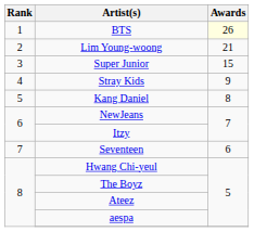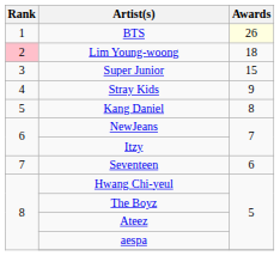 <table class="wikitable" style="text-align:center">
 <tr>
 <th>Rank</th>
 <th width="250">Artist(s)</th>
 <th>Awards</th>
 </tr>
 <tr>
 <td>1</td>
 <td><a href='#'>BTS</a></td>
 <td style="background: lightyellow;">26</td>
 </tr>
 <tr>
-<td>2</td>
+<td style="background: pink;">2</td>
 <td><a href='#'>Lim Young-woong</a></td>
-<td>21</td>
+<td>18</td>
 </tr>
 <tr>
 <td>3</td>
 <td><a href='#'>Super Junior</a></td>
 <td>15</td>
 </tr>
 <tr>
 <td>4</td>
 <td><a href='#'>Stray Kids</a></td>
 <td>9</td>
 </tr>
 <tr>
 <td>5</td>
 <td><a href='#'>Kang Daniel</a></td>
 <td>8</td>
 </tr>
 <tr>
 <td rowspan="2">6</td>
 <td><a href='#'>NewJeans</a></td>
 <td rowspan="2">7</td>
 </tr>
 <tr>
 <td><a href='#'>Itzy</a></td>
 </tr>
 <tr>
 <td>7</td>
 <td><a href='#'>Seventeen</a></td>
 <td>6</td>
 </tr>
 <tr>
 <td rowspan="5">8</td>
 <td><a href='#'>Hwang Chi-yeul</a></td>
 <td rowspan="4">5</td>
 </tr>
 <tr>
 <td><a href='#'>The Boyz</a></td>
 </tr>
 <tr>
 <td><a href='#'>Ateez</a></td>
 </tr>
 <tr>
 <td><a href='#'>aespa</a></td>
 </tr>
 <tr>
 </tr>
 </table>
